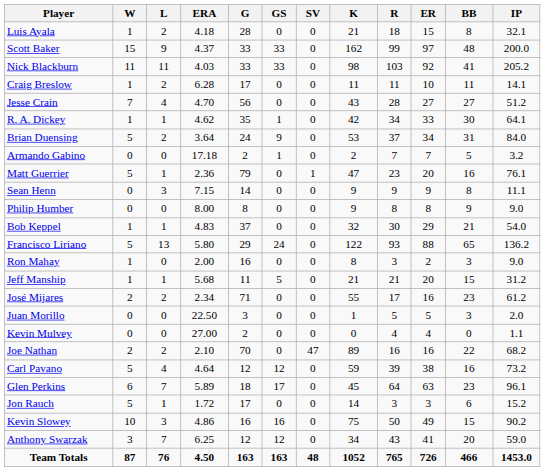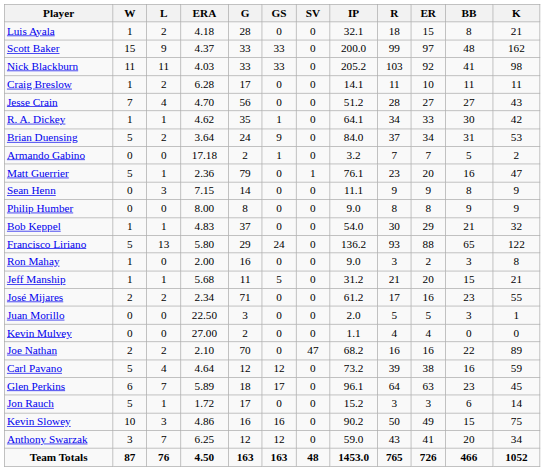 <table class="wikitable">
 <tr>
 <th bgcolor="#DDDDFF" width="16%">Player</th>
 <th bgcolor="#DDDDFF" width="5%">W</th>
 <th bgcolor="#DDDDFF" width="5%">L</th>
 <th bgcolor="#DDDDFF" width="7%">ERA</th>
 <th bgcolor="#DDDDFF" width="5%">G</th>
 <th bgcolor="#DDDDFF" width="5%">GS</th>
 <th bgcolor="#DDDDFF" width="5%">SV</th>
-<th bgcolor="#DDDDFF" width="7%">K</th>
+<th bgcolor="#DDDDFF" width="7%">IP</th>
 <th bgcolor="#DDDDFF" width="5%">R</th>
 <th bgcolor="#DDDDFF" width="5%">ER</th>
 <th bgcolor="#DDDDFF" width="7%">BB</th>
-<th bgcolor="#DDDDFF" width="7%">IP</th>
+<th bgcolor="#DDDDFF" width="7%">K</th>
 </tr>
 <tr>
 <td><a href='#'>Luis Ayala</a></td>
 <td style="text-align:center">1</td>
 <td style="text-align:center">2</td>
 <td style="text-align:center">4.18</td>
 <td style="text-align:center">28</td>
 <td style="text-align:center">0</td>
 <td style="text-align:center">0</td>
-<td style="text-align:center">21</td>
+<td style="text-align:center">32.1</td>
 <td style="text-align:center">18</td>
 <td style="text-align:center">15</td>
 <td style="text-align:center">8</td>
-<td style="text-align:center">32.1</td>
+<td style="text-align:center">21</td>
 </tr>
 <tr>
 <td><a href='#'>Scott Baker</a></td>
 <td style="text-align:center">15</td>
 <td style="text-align:center">9</td>
 <td style="text-align:center">4.37</td>
 <td style="text-align:center">33</td>
 <td style="text-align:center">33</td>
 <td style="text-align:center">0</td>
-<td style="text-align:center">162</td>
+<td style="text-align:center">200.0</td>
 <td style="text-align:center">99</td>
 <td style="text-align:center">97</td>
 <td style="text-align:center">48</td>
-<td style="text-align:center">200.0</td>
+<td style="text-align:center">162</td>
 </tr>
 <tr>
 <td><a href='#'>Nick Blackburn</a></td>
 <td style="text-align:center">11</td>
 <td style="text-align:center">11</td>
 <td style="text-align:center">4.03</td>
 <td style="text-align:center">33</td>
 <td style="text-align:center">33</td>
 <td style="text-align:center">0</td>
-<td style="text-align:center">98</td>
+<td style="text-align:center">205.2</td>
 <td style="text-align:center">103</td>
 <td style="text-align:center">92</td>
 <td style="text-align:center">41</td>
-<td style="text-align:center">205.2</td>
+<td style="text-align:center">98</td>
 </tr>
 <tr>
 <td><a href='#'>Craig Breslow</a></td>
 <td style="text-align:center">1</td>
 <td style="text-align:center">2</td>
 <td style="text-align:center">6.28</td>
 <td style="text-align:center">17</td>
 <td style="text-align:center">0</td>
 <td style="text-align:center">0</td>
-<td style="text-align:center">11</td>
+<td style="text-align:center">14.1</td>
 <td style="text-align:center">11</td>
 <td style="text-align:center">10</td>
 <td style="text-align:center">11</td>
-<td style="text-align:center">14.1</td>
+<td style="text-align:center">11</td>
 </tr>
 <tr>
 <td><a href='#'>Jesse Crain</a></td>
 <td style="text-align:center">7</td>
 <td style="text-align:center">4</td>
 <td style="text-align:center">4.70</td>
 <td style="text-align:center">56</td>
 <td style="text-align:center">0</td>
 <td style="text-align:center">0</td>
-<td style="text-align:center">43</td>
+<td style="text-align:center">51.2</td>
 <td style="text-align:center">28</td>
 <td style="text-align:center">27</td>
 <td style="text-align:center">27</td>
-<td style="text-align:center">51.2</td>
+<td style="text-align:center">43</td>
 </tr>
 <tr>
 <td><a href='#'>R. A. Dickey</a></td>
 <td style="text-align:center">1</td>
 <td style="text-align:center">1</td>
 <td style="text-align:center">4.62</td>
 <td style="text-align:center">35</td>
 <td style="text-align:center">1</td>
 <td style="text-align:center">0</td>
-<td style="text-align:center">42</td>
+<td style="text-align:center">64.1</td>
 <td style="text-align:center">34</td>
 <td style="text-align:center">33</td>
 <td style="text-align:center">30</td>
-<td style="text-align:center">64.1</td>
+<td style="text-align:center">42</td>
 </tr>
 <tr>
 <td><a href='#'>Brian Duensing</a></td>
 <td style="text-align:center">5</td>
 <td style="text-align:center">2</td>
 <td style="text-align:center">3.64</td>
 <td style="text-align:center">24</td>
 <td style="text-align:center">9</td>
 <td style="text-align:center">0</td>
-<td style="text-align:center">53</td>
+<td style="text-align:center">84.0</td>
 <td style="text-align:center">37</td>
 <td style="text-align:center">34</td>
 <td style="text-align:center">31</td>
-<td style="text-align:center">84.0</td>
+<td style="text-align:center">53</td>
 </tr>
 <tr>
 <td><a href='#'>Armando Gabino</a></td>
 <td style="text-align:center">0</td>
 <td style="text-align:center">0</td>
 <td style="text-align:center">17.18</td>
 <td style="text-align:center">2</td>
 <td style="text-align:center">1</td>
 <td style="text-align:center">0</td>
-<td style="text-align:center">2</td>
+<td style="text-align:center">3.2</td>
 <td style="text-align:center">7</td>
 <td style="text-align:center">7</td>
 <td style="text-align:center">5</td>
-<td style="text-align:center">3.2</td>
+<td style="text-align:center">2</td>
 </tr>
 <tr>
 <td><a href='#'>Matt Guerrier</a></td>
 <td style="text-align:center">5</td>
 <td style="text-align:center">1</td>
 <td style="text-align:center">2.36</td>
 <td style="text-align:center">79</td>
 <td style="text-align:center">0</td>
 <td style="text-align:center">1</td>
-<td style="text-align:center">47</td>
+<td style="text-align:center">76.1</td>
 <td style="text-align:center">23</td>
 <td style="text-align:center">20</td>
 <td style="text-align:center">16</td>
-<td style="text-align:center">76.1</td>
+<td style="text-align:center">47</td>
 </tr>
 <tr>
 <td><a href='#'>Sean Henn</a></td>
 <td style="text-align:center">0</td>
 <td style="text-align:center">3</td>
 <td style="text-align:center">7.15</td>
 <td style="text-align:center">14</td>
 <td style="text-align:center">0</td>
 <td style="text-align:center">0</td>
-<td style="text-align:center">9</td>
+<td style="text-align:center">11.1</td>
 <td style="text-align:center">9</td>
 <td style="text-align:center">9</td>
 <td style="text-align:center">8</td>
-<td style="text-align:center">11.1</td>
+<td style="text-align:center">9</td>
 </tr>
 <tr>
 <td><a href='#'>Philip Humber</a></td>
 <td style="text-align:center">0</td>
 <td style="text-align:center">0</td>
 <td style="text-align:center">8.00</td>
 <td style="text-align:center">8</td>
 <td style="text-align:center">0</td>
 <td style="text-align:center">0</td>
-<td style="text-align:center">9</td>
+<td style="text-align:center">9.0</td>
 <td style="text-align:center">8</td>
 <td style="text-align:center">8</td>
 <td style="text-align:center">9</td>
-<td style="text-align:center">9.0</td>
+<td style="text-align:center">9</td>
 </tr>
 <tr>
 <td><a href='#'>Bob Keppel</a></td>
 <td style="text-align:center">1</td>
 <td style="text-align:center">1</td>
 <td style="text-align:center">4.83</td>
 <td style="text-align:center">37</td>
 <td style="text-align:center">0</td>
 <td style="text-align:center">0</td>
-<td style="text-align:center">32</td>
+<td style="text-align:center">54.0</td>
 <td style="text-align:center">30</td>
 <td style="text-align:center">29</td>
 <td style="text-align:center">21</td>
-<td style="text-align:center">54.0</td>
+<td style="text-align:center">32</td>
 </tr>
 <tr>
 <td><a href='#'>Francisco Liriano</a></td>
 <td style="text-align:center">5</td>
 <td style="text-align:center">13</td>
 <td style="text-align:center">5.80</td>
 <td style="text-align:center">29</td>
 <td style="text-align:center">24</td>
 <td style="text-align:center">0</td>
-<td style="text-align:center">122</td>
+<td style="text-align:center">136.2</td>
 <td style="text-align:center">93</td>
 <td style="text-align:center">88</td>
 <td style="text-align:center">65</td>
-<td style="text-align:center">136.2</td>
+<td style="text-align:center">122</td>
 </tr>
 <tr>
 <td><a href='#'>Ron Mahay</a></td>
 <td style="text-align:center">1</td>
 <td style="text-align:center">0</td>
 <td style="text-align:center">2.00</td>
 <td style="text-align:center">16</td>
 <td style="text-align:center">0</td>
 <td style="text-align:center">0</td>
-<td style="text-align:center">8</td>
+<td style="text-align:center">9.0</td>
 <td style="text-align:center">3</td>
 <td style="text-align:center">2</td>
 <td style="text-align:center">3</td>
-<td style="text-align:center">9.0</td>
+<td style="text-align:center">8</td>
 </tr>
 <tr>
 <td><a href='#'>Jeff Manship</a></td>
 <td style="text-align:center">1</td>
 <td style="text-align:center">1</td>
 <td style="text-align:center">5.68</td>
 <td style="text-align:center">11</td>
 <td style="text-align:center">5</td>
 <td style="text-align:center">0</td>
-<td style="text-align:center">21</td>
+<td style="text-align:center">31.2</td>
 <td style="text-align:center">21</td>
 <td style="text-align:center">20</td>
 <td style="text-align:center">15</td>
-<td style="text-align:center">31.2</td>
+<td style="text-align:center">21</td>
 </tr>
 <tr>
 <td><a href='#'>José Mijares</a></td>
 <td style="text-align:center">2</td>
 <td style="text-align:center">2</td>
 <td style="text-align:center">2.34</td>
 <td style="text-align:center">71</td>
 <td style="text-align:center">0</td>
 <td style="text-align:center">0</td>
-<td style="text-align:center">55</td>
+<td style="text-align:center">61.2</td>
 <td style="text-align:center">17</td>
 <td style="text-align:center">16</td>
 <td style="text-align:center">23</td>
-<td style="text-align:center">61.2</td>
+<td style="text-align:center">55</td>
 </tr>
 <tr>
 <td><a href='#'>Juan Morillo</a></td>
 <td style="text-align:center">0</td>
 <td style="text-align:center">0</td>
 <td style="text-align:center">22.50</td>
 <td style="text-align:center">3</td>
 <td style="text-align:center">0</td>
 <td style="text-align:center">0</td>
-<td style="text-align:center">1</td>
+<td style="text-align:center">2.0</td>
 <td style="text-align:center">5</td>
 <td style="text-align:center">5</td>
 <td style="text-align:center">3</td>
-<td style="text-align:center">2.0</td>
+<td style="text-align:center">1</td>
 </tr>
 <tr>
 <td><a href='#'>Kevin Mulvey</a></td>
 <td style="text-align:center">0</td>
 <td style="text-align:center">0</td>
 <td style="text-align:center">27.00</td>
 <td style="text-align:center">2</td>
 <td style="text-align:center">0</td>
 <td style="text-align:center">0</td>
-<td style="text-align:center">0</td>
+<td style="text-align:center">1.1</td>
 <td style="text-align:center">4</td>
 <td style="text-align:center">4</td>
 <td style="text-align:center">0</td>
-<td style="text-align:center">1.1</td>
+<td style="text-align:center">0</td>
 </tr>
 <tr>
 <td><a href='#'>Joe Nathan</a></td>
 <td style="text-align:center">2</td>
 <td style="text-align:center">2</td>
 <td style="text-align:center">2.10</td>
 <td style="text-align:center">70</td>
 <td style="text-align:center">0</td>
 <td style="text-align:center">47</td>
-<td style="text-align:center">89</td>
+<td style="text-align:center">68.2</td>
 <td style="text-align:center">16</td>
 <td style="text-align:center">16</td>
 <td style="text-align:center">22</td>
-<td style="text-align:center">68.2</td>
+<td style="text-align:center">89</td>
 </tr>
 <tr>
 <td><a href='#'>Carl Pavano</a></td>
 <td style="text-align:center">5</td>
 <td style="text-align:center">4</td>
 <td style="text-align:center">4.64</td>
 <td style="text-align:center">12</td>
 <td style="text-align:center">12</td>
 <td style="text-align:center">0</td>
-<td style="text-align:center">59</td>
+<td style="text-align:center">73.2</td>
 <td style="text-align:center">39</td>
 <td style="text-align:center">38</td>
 <td style="text-align:center">16</td>
-<td style="text-align:center">73.2</td>
+<td style="text-align:center">59</td>
 </tr>
 <tr>
 <td><a href='#'>Glen Perkins</a></td>
 <td style="text-align:center">6</td>
 <td style="text-align:center">7</td>
 <td style="text-align:center">5.89</td>
 <td style="text-align:center">18</td>
 <td style="text-align:center">17</td>
 <td style="text-align:center">0</td>
-<td style="text-align:center">45</td>
+<td style="text-align:center">96.1</td>
 <td style="text-align:center">64</td>
 <td style="text-align:center">63</td>
 <td style="text-align:center">23</td>
-<td style="text-align:center">96.1</td>
+<td style="text-align:center">45</td>
 </tr>
 <tr>
 <td><a href='#'>Jon Rauch</a></td>
 <td style="text-align:center">5</td>
 <td style="text-align:center">1</td>
 <td style="text-align:center">1.72</td>
 <td style="text-align:center">17</td>
 <td style="text-align:center">0</td>
 <td style="text-align:center">0</td>
-<td style="text-align:center">14</td>
+<td style="text-align:center">15.2</td>
 <td style="text-align:center">3</td>
 <td style="text-align:center">3</td>
 <td style="text-align:center">6</td>
-<td style="text-align:center">15.2</td>
+<td style="text-align:center">14</td>
 </tr>
 <tr>
 <td><a href='#'>Kevin Slowey</a></td>
 <td style="text-align:center">10</td>
 <td style="text-align:center">3</td>
 <td style="text-align:center">4.86</td>
 <td style="text-align:center">16</td>
 <td style="text-align:center">16</td>
 <td style="text-align:center">0</td>
-<td style="text-align:center">75</td>
+<td style="text-align:center">90.2</td>
 <td style="text-align:center">50</td>
 <td style="text-align:center">49</td>
 <td style="text-align:center">15</td>
-<td style="text-align:center">90.2</td>
+<td style="text-align:center">75</td>
 </tr>
 <tr>
 <td><a href='#'>Anthony Swarzak</a></td>
 <td style="text-align:center">3</td>
 <td style="text-align:center">7</td>
 <td style="text-align:center">6.25</td>
 <td style="text-align:center">12</td>
 <td style="text-align:center">12</td>
 <td style="text-align:center">0</td>
-<td style="text-align:center">34</td>
+<td style="text-align:center">59.0</td>
 <td style="text-align:center">43</td>
 <td style="text-align:center">41</td>
 <td style="text-align:center">20</td>
-<td style="text-align:center">59.0</td>
+<td style="text-align:center">34</td>
 </tr>
 <tr>
 <td style="text-align:center"><strong>Team Totals</strong></td>
 <td style="text-align:center"><strong>87</strong></td>
 <td style="text-align:center"><strong>76</strong></td>
 <td style="text-align:center"><strong>4.50</strong></td>
 <td style="text-align:center"><strong>163</strong></td>
 <td style="text-align:center"><strong>163</strong></td>
 <td style="text-align:center"><strong>48</strong></td>
-<td style="text-align:center"><strong>1052</strong></td>
+<td style="text-align:center"><strong>1453.0</strong></td>
 <td style="text-align:center"><strong>765</strong></td>
 <td style="text-align:center"><strong>726</strong></td>
 <td style="text-align:center"><strong>466</strong></td>
-<td style="text-align:center"><strong>1453.0</strong></td>
+<td style="text-align:center"><strong>1052</strong></td>
 </tr>
 </table>
